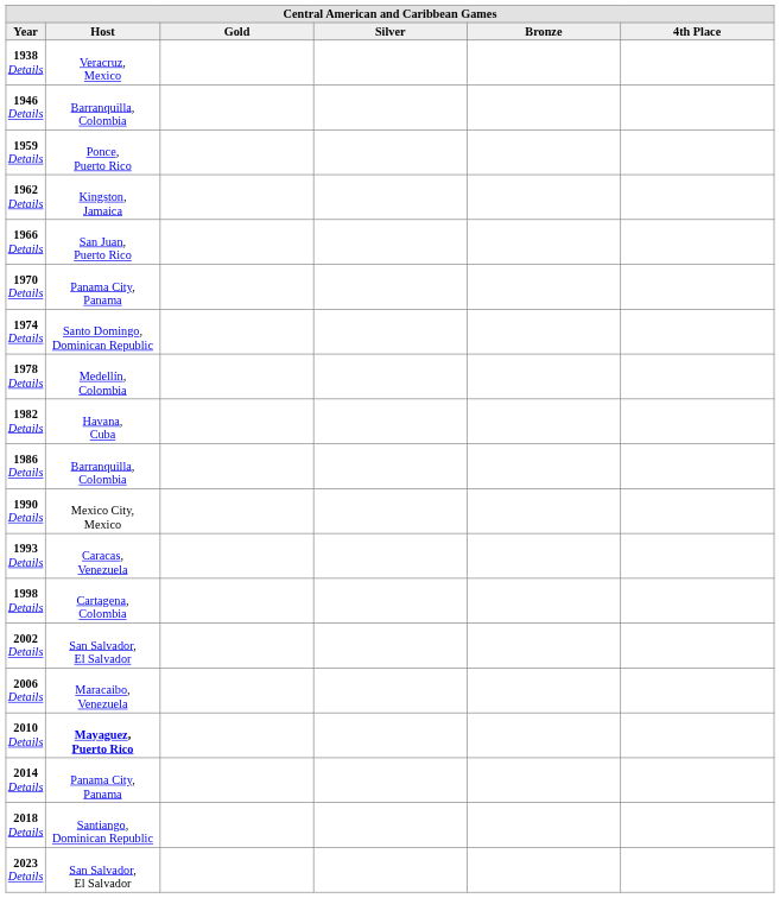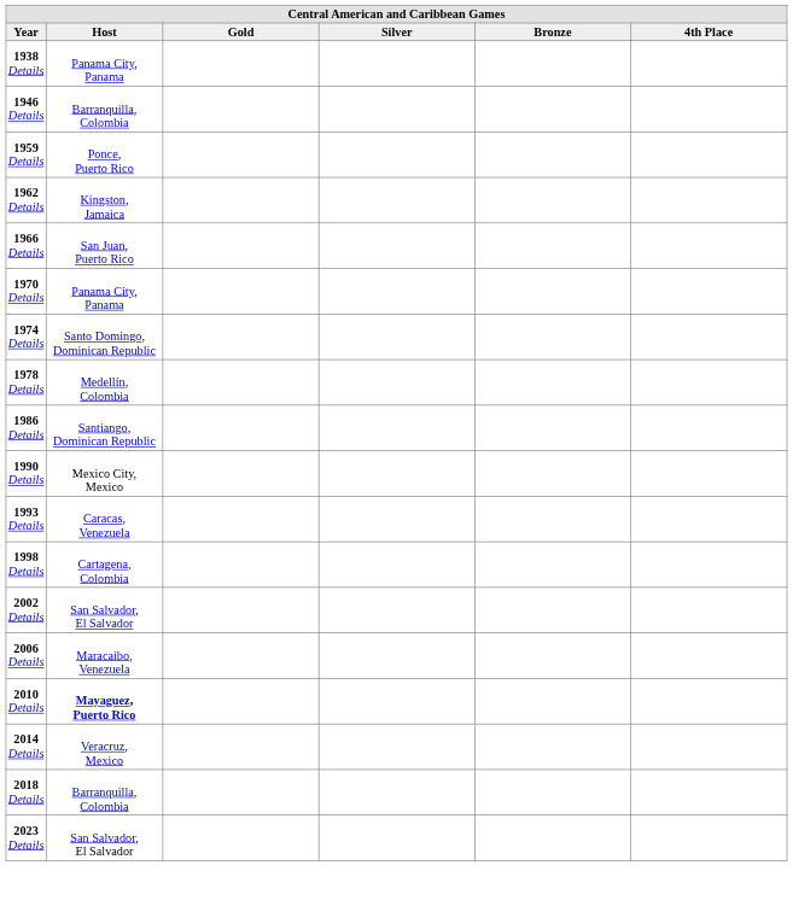 <table class="toccolours" border="1" cellpadding="2" style="border-collapse: collapse; text-align: center; width: 80%; margin: 0 auto;">
 <tr style="background: #e2e2e2;">
 <th colspan=6 width=100%>Central American and Caribbean Games</th>
 </tr>
 <tr style="background: #efefef;">
 <th width=5%>Year</th>
 <th width=15%>Host</th>
 <th width=20%>Gold</th>
 <th width=20%>Silver</th>
 <th width=20%>Bronze</th>
 <th width=20%>4th Place</th>
 </tr>
 <tr align=center>
 <td><strong>1938</strong><br><em><a href='#'>Details</a></em></td>
-<td><br><a href='#'>Veracruz</a>,<br> <a href='#'>Mexico</a></td>
+<td><br><a href='#'>Panama City</a>,<br> <a href='#'>Panama</a></td>
 <td><strong></strong></td>
 <td></td>
 <td></td>
 <td></td>
 </tr>
 <tr align=center valign=center>
 <td><strong>1946</strong><br><em><a href='#'>Details</a></em></td>
 <td><br><a href='#'>Barranquilla</a>,<br> <a href='#'>Colombia</a></td>
 <td><strong></strong></td>
 <td></td>
 <td></td>
 <td></td>
 </tr>
 <tr align=center valign=center>
 <td><strong>1959</strong><br><em><a href='#'>Details</a></em></td>
 <td><br><a href='#'>Ponce</a>,<br> <a href='#'>Puerto Rico</a></td>
 <td><strong></strong></td>
 <td></td>
 <td></td>
 <td></td>
 </tr>
 <tr>
 <td><strong>1962</strong><br><em><a href='#'>Details</a></em></td>
 <td><br><a href='#'>Kingston</a>,<br> <a href='#'>Jamaica</a></td>
 <td><strong></strong></td>
 <td></td>
 <td></td>
 <td></td>
 </tr>
 <tr>
 <td><strong>1966</strong><br><em><a href='#'>Details</a></em></td>
 <td><br><a href='#'>San Juan</a>,<br> <a href='#'>Puerto Rico</a></td>
 <td><strong></strong></td>
 <td></td>
 <td></td>
 <td></td>
 </tr>
 <tr>
 <td><strong>1970</strong><br><em><a href='#'>Details</a></em></td>
 <td><br><a href='#'>Panama City</a>,<br> <a href='#'>Panama</a></td>
 <td><strong></strong></td>
 <td></td>
 <td></td>
 <td></td>
 </tr>
 <tr>
 <td><strong>1974</strong><br><em><a href='#'>Details</a></em></td>
 <td><br><a href='#'>Santo Domingo</a>,<br> <a href='#'>Dominican Republic</a></td>
 <td><strong></strong></td>
 <td></td>
 <td></td>
 <td></td>
 </tr>
 <tr>
 <td><strong>1978</strong><br><em><a href='#'>Details</a></em></td>
 <td><br><a href='#'>Medellín</a>,<br> <a href='#'>Colombia</a></td>
 <td><strong></strong></td>
 <td></td>
 <td></td>
 <td></td>
 </tr>
 <tr>
-<td><strong>1982</strong><br><em><a href='#'>Details</a></em></td>
-<td><br><a href='#'>Havana</a>,<br> <a href='#'>Cuba</a></td>
-<td><strong></strong></td>
-<td></td>
-<td></td>
-<td></td>
-</tr>
-<tr>
 <td><strong>1986</strong><br><em><a href='#'>Details</a></em></td>
-<td><br><a href='#'>Barranquilla</a>,<br> <a href='#'>Colombia</a></td>
+<td><br><a href='#'>Santiango</a>,<br> <a href='#'>Dominican Republic</a></td>
 <td><strong></strong></td>
 <td></td>
 <td></td>
 <td></td>
 </tr>
 <tr>
 <td><strong>1990</strong><br><em><a href='#'>Details</a></em></td>
 <td><br>Mexico City,<br> Mexico</td>
 <td><strong></strong></td>
 <td></td>
 <td></td>
 <td></td>
 </tr>
 <tr>
 <td><strong>1993</strong><br><em><a href='#'>Details</a></em></td>
 <td><br><a href='#'>Caracas</a>,<br> <a href='#'>Venezuela</a></td>
 <td><strong></strong></td>
 <td></td>
 <td></td>
 <td></td>
 </tr>
 <tr>
 <td><strong>1998</strong><br><em><a href='#'>Details</a></em></td>
 <td><br><a href='#'>Cartagena</a>,<br> <a href='#'>Colombia</a></td>
 <td><strong></strong></td>
 <td></td>
 <td></td>
 <td></td>
 </tr>
 <tr>
 <td><strong>2002</strong><br><em><a href='#'>Details</a></em></td>
 <td><br><a href='#'>San Salvador</a>,<br> <a href='#'>El Salvador</a></td>
 <td><strong></strong></td>
 <td></td>
 <td></td>
 <td></td>
 </tr>
 <tr>
 <td><strong>2006</strong><br><em><a href='#'>Details</a></em></td>
 <td><br><a href='#'>Maracaibo</a>,<br> <a href='#'>Venezuela</a></td>
 <td><strong></strong></td>
 <td></td>
 <td></td>
 <td></td>
 </tr>
 <tr>
 <td><strong>2010</strong><br><em><a href='#'>Details</a></em></td>
 <td><strong><br><a href='#'>Mayaguez</a>,<br> <a href='#'>Puerto Rico</a></strong></td>
 <td><strong></strong></td>
 <td></td>
 <td></td>
 <td></td>
 </tr>
 <tr>
 <td><strong>2014</strong><br><em><a href='#'>Details</a></em></td>
-<td><br><a href='#'>Panama City</a>,<br> <a href='#'>Panama</a></td>
+<td><br><a href='#'>Veracruz</a>,<br> <a href='#'>Mexico</a></td>
 <td><strong></strong></td>
 <td></td>
 <td></td>
 <td></td>
 </tr>
 <tr>
 <td><strong>2018</strong><br><em><a href='#'>Details</a></em></td>
-<td><br><a href='#'>Santiango</a>,<br> <a href='#'>Dominican Republic</a></td>
+<td><br><a href='#'>Barranquilla</a>,<br> <a href='#'>Colombia</a></td>
 <td><strong></strong></td>
 <td></td>
 <td></td>
 <td></td>
 </tr>
 <tr>
 <td><strong>2023</strong><br><em><a href='#'>Details</a></em></td>
 <td><br><a href='#'>San Salvador</a>,<br> El Salvador</td>
 <td><strong></strong></td>
 <td></td>
 <td></td>
 <td></td>
 </tr>
 </table>
